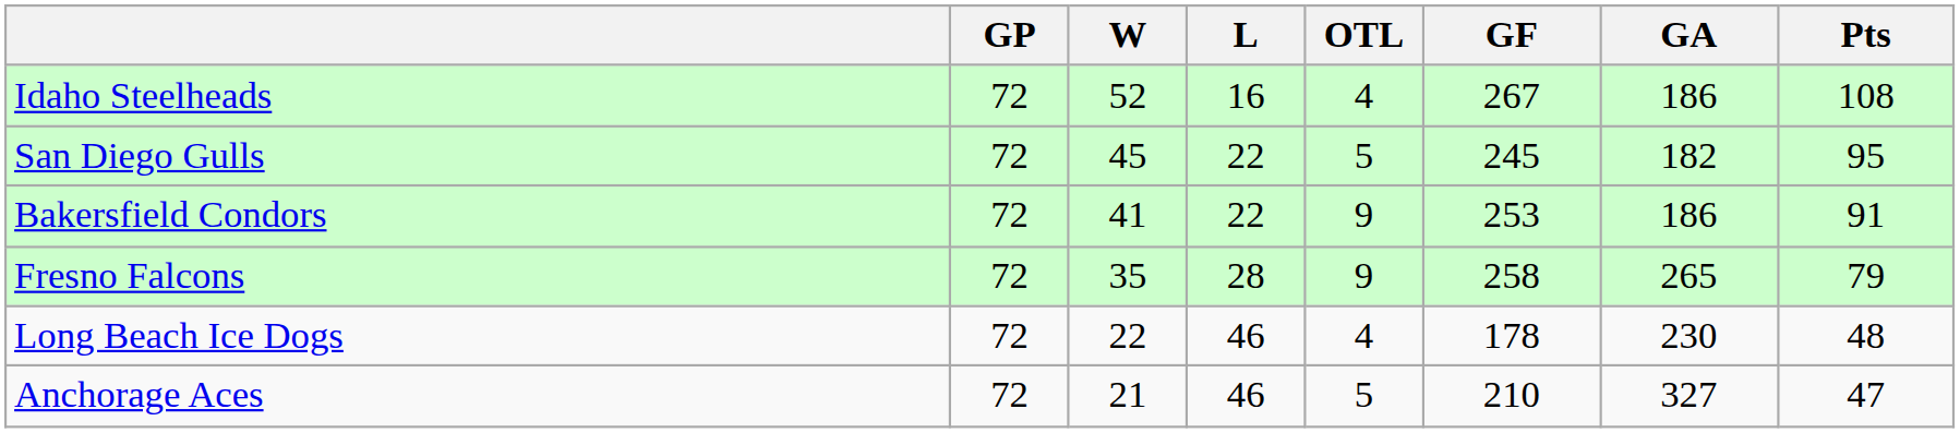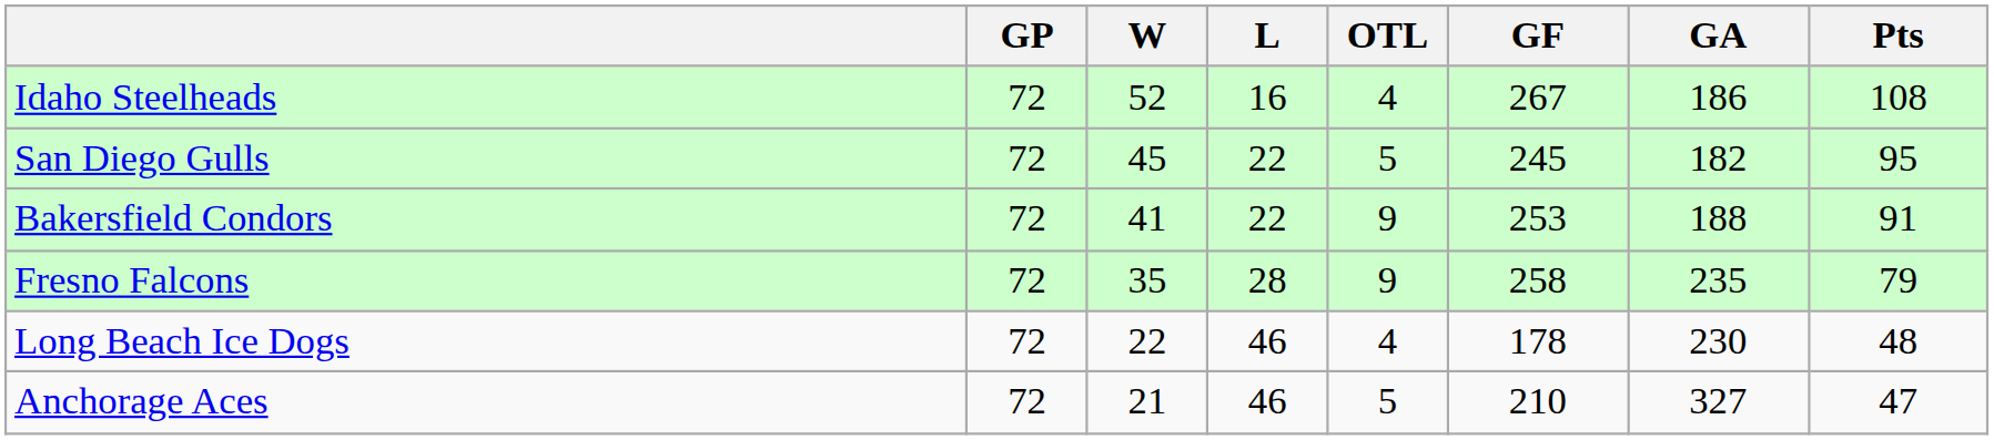 <table class="wikitable">
 <tr>
 <th width="40%"></th>
 <th width="5%">GP</th>
 <th width="5%">W</th>
 <th width="5%">L</th>
 <th width="5%">OTL</th>
 <th width="7.5%">GF</th>
 <th width="7.5%">GA</th>
 <th width="7.5%">Pts</th>
 </tr>
 <tr align="center" bgcolor="#CCFFCC">
 <td align="left"><a href='#'>Idaho Steelheads</a></td>
 <td>72</td>
 <td>52</td>
 <td>16</td>
 <td>4</td>
 <td>267</td>
 <td>186</td>
 <td>108</td>
 </tr>
 <tr align="center" bgcolor="#CCFFCC">
 <td align="left"><a href='#'>San Diego Gulls</a></td>
 <td>72</td>
 <td>45</td>
 <td>22</td>
 <td>5</td>
 <td>245</td>
 <td>182</td>
 <td>95</td>
 </tr>
 <tr align="center" bgcolor="#CCFFCC">
 <td align="left"><a href='#'>Bakersfield Condors</a></td>
 <td>72</td>
 <td>41</td>
 <td>22</td>
 <td>9</td>
 <td>253</td>
-<td>186</td>
+<td>188</td>
 <td>91</td>
 </tr>
 <tr align="center" bgcolor="#CCFFCC">
 <td align="left"><a href='#'>Fresno Falcons</a></td>
 <td>72</td>
 <td>35</td>
 <td>28</td>
 <td>9</td>
 <td>258</td>
-<td>265</td>
+<td>235</td>
 <td>79</td>
 </tr>
 <tr align="center">
 <td align="left"><a href='#'>Long Beach Ice Dogs</a></td>
 <td>72</td>
 <td>22</td>
 <td>46</td>
 <td>4</td>
 <td>178</td>
 <td>230</td>
 <td>48</td>
 </tr>
 <tr align="center">
 <td align="left"><a href='#'>Anchorage Aces</a></td>
 <td>72</td>
 <td>21</td>
 <td>46</td>
 <td>5</td>
 <td>210</td>
 <td>327</td>
 <td>47</td>
 </tr>
 </table>
